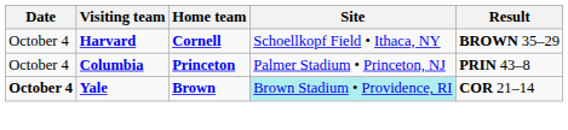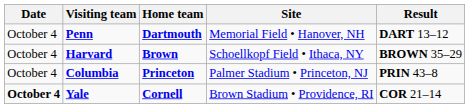 <table class="wikitable">
 <tr>
 <th>Date</th>
 <th>Visiting team</th>
 <th>Home team</th>
 <th>Site</th>
 <th>Result</th>
 </tr>
 <tr>
 <td>October 4</td>
+<td><strong><a href='#'>Penn</a></strong></td>
+<td><strong><a href='#'>Dartmouth</a></strong></td>
+<td><a href='#'>Memorial Field</a> • <a href='#'>Hanover, NH</a></td>
+<td><strong>DART</strong> 13–12</td>
+</tr>
+<tr>
+<td>October 4</td>
 <td><strong><a href='#'>Harvard</a></strong></td>
-<td><strong><a href='#'>Cornell</a></strong></td>
+<td><strong><a href='#'>Brown</a></strong></td>
 <td><a href='#'>Schoellkopf Field</a> • <a href='#'>Ithaca, NY</a></td>
 <td><strong>BROWN</strong> 35–29</td>
 </tr>
 <tr>
 <td>October 4</td>
 <td><strong><a href='#'>Columbia</a></strong></td>
 <td><strong><a href='#'>Princeton</a></strong></td>
 <td><a href='#'>Palmer Stadium</a> • <a href='#'>Princeton, NJ</a></td>
 <td><strong>PRIN</strong> 43–8</td>
 </tr>
 <tr>
 <td><strong>October 4</strong></td>
 <td><strong><a href='#'>Yale</a></strong></td>
-<td><strong><a href='#'>Brown</a></strong></td>
-<td style="background: paleturquoise;"><a href='#'>Brown Stadium</a> • <a href='#'>Providence, RI</a></td>
+<td><strong><a href='#'>Cornell</a></strong></td>
+<td><a href='#'>Brown Stadium</a> • <a href='#'>Providence, RI</a></td>
 <td><strong>COR</strong> 21–14</td>
 </tr>
 </table>
